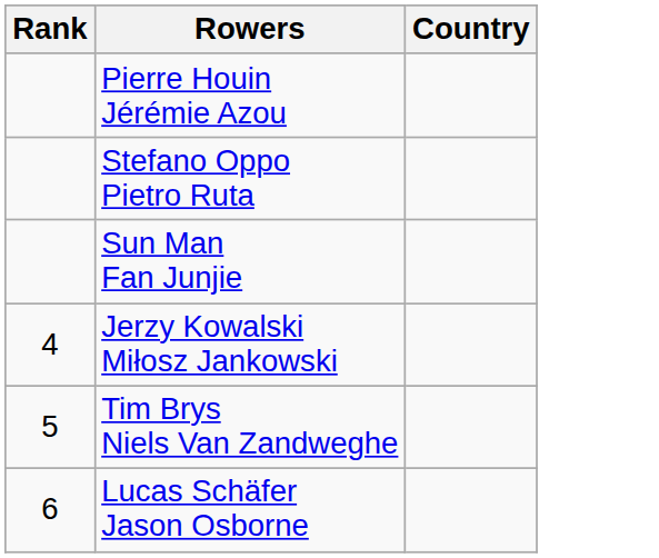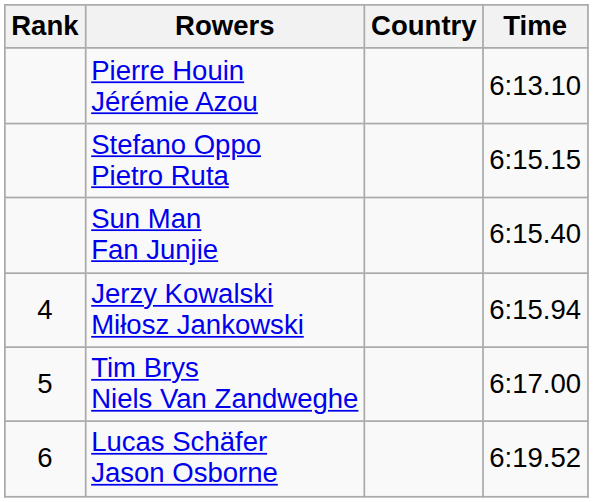 <table class="wikitable" style="text-align:center">
 <tr>
 <th>Rank</th>
 <th>Rowers</th>
 <th>Country</th>
+<th>Time</th>
 </tr>
 <tr>
 <td></td>
 <td align="left"><a href='#'>Pierre Houin</a><br><a href='#'>Jérémie Azou</a></td>
 <td align="left"></td>
+<td>6:13.10</td>
 </tr>
 <tr>
 <td></td>
 <td align="left"><a href='#'>Stefano Oppo</a><br><a href='#'>Pietro Ruta</a></td>
 <td align="left"></td>
+<td>6:15.15</td>
 </tr>
 <tr>
 <td></td>
 <td align="left"><a href='#'>Sun Man</a><br><a href='#'>Fan Junjie</a></td>
 <td align="left"></td>
+<td>6:15.40</td>
 </tr>
 <tr>
 <td>4</td>
 <td align="left"><a href='#'>Jerzy Kowalski</a><br><a href='#'>Miłosz Jankowski</a></td>
 <td align="left"></td>
+<td>6:15.94</td>
 </tr>
 <tr>
 <td>5</td>
 <td align="left"><a href='#'>Tim Brys</a><br><a href='#'>Niels Van Zandweghe</a></td>
 <td align="left"></td>
+<td>6:17.00</td>
 </tr>
 <tr>
 <td>6</td>
 <td align="left"><a href='#'>Lucas Schäfer</a><br><a href='#'>Jason Osborne</a></td>
 <td align="left"></td>
+<td>6:19.52</td>
 </tr>
 </table>
